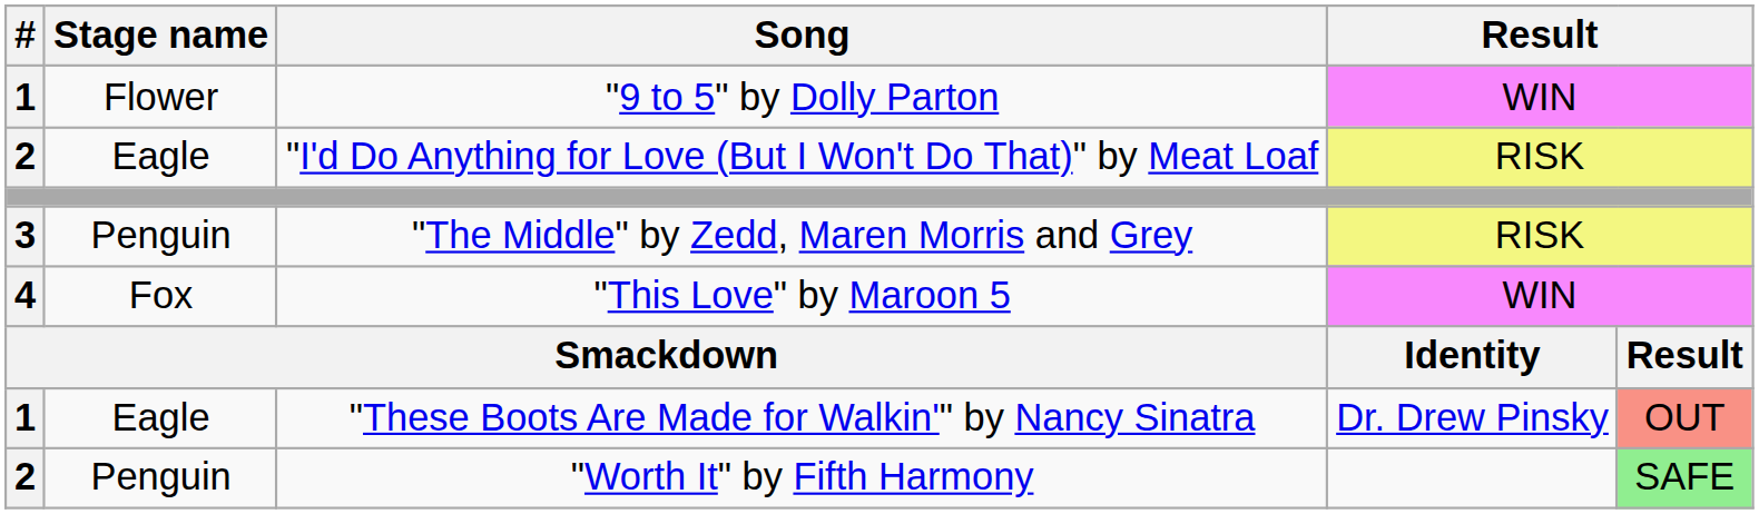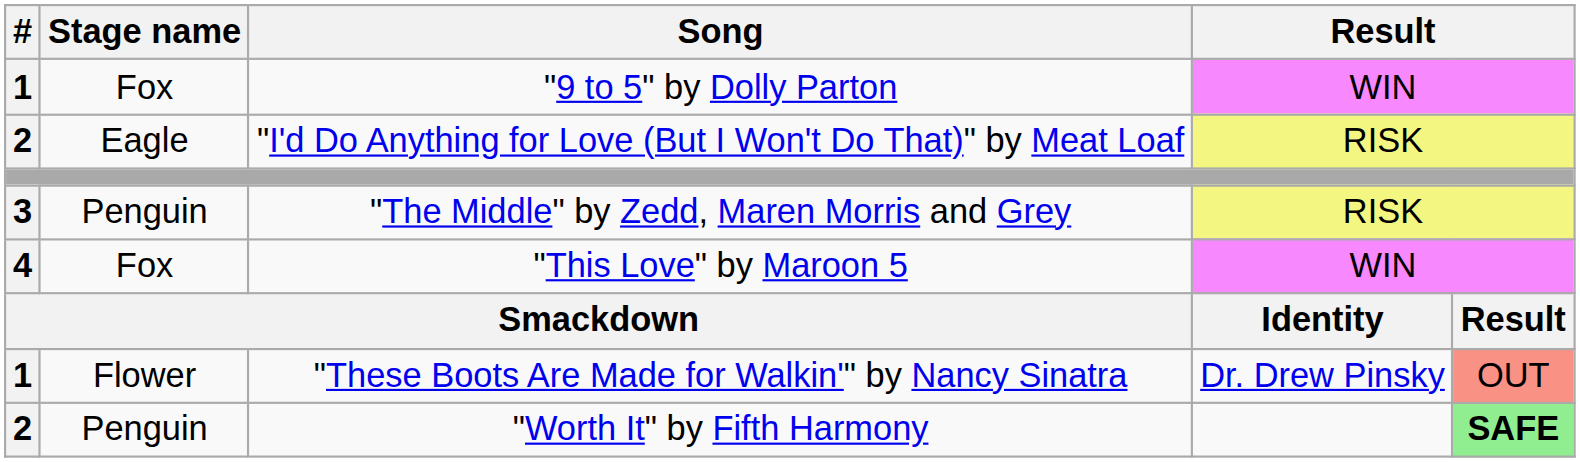 <table class="wikitable plainrowheaders" style="text-align: center;">
 <tr>
 <th>#</th>
 <th>Stage name</th>
 <th>Song</th>
 <th colspan=2>Result</th>
 </tr>
 <tr>
 <th>1</th>
-<td>Flower</td>
+<td>Fox</td>
 <td>"<a href='#'>9 to 5</a>" by <a href='#'>Dolly Parton</a></td>
 <td colspan=2 bgcolor=#F888FD>WIN</td>
 </tr>
 <tr>
 <th>2</th>
 <td>Eagle</td>
 <td>"<a href='#'>I'd Do Anything for Love (But I Won't Do That)</a>" by <a href='#'>Meat Loaf</a></td>
 <td colspan=2 bgcolor=#F3F781>RISK</td>
 </tr>
 <tr>
 <td colspan="5" style="background:darkgray"></td>
 </tr>
 <tr>
 <th>3</th>
 <td>Penguin</td>
 <td>"<a href='#'>The Middle</a>" by <a href='#'>Zedd</a>, <a href='#'>Maren Morris</a> and <a href='#'>Grey</a></td>
 <td colspan=2 bgcolor=#F3F781>RISK</td>
 </tr>
 <tr>
 <th>4</th>
 <td>Fox</td>
 <td>"<a href='#'>This Love</a>" by <a href='#'>Maroon 5</a></td>
 <td colspan=2 bgcolor=#F888FD>WIN</td>
 </tr>
 <tr>
 <th colspan="3">Smackdown</th>
 <th>Identity</th>
 <th>Result</th>
 </tr>
 <tr>
 <th>1</th>
-<td>Eagle</td>
+<td>Flower</td>
 <td>"<a href='#'>These Boots Are Made for Walkin'</a>" by <a href='#'>Nancy Sinatra</a></td>
 <td><a href='#'>Dr. Drew Pinsky</a></td>
 <td bgcolor=#F99185>OUT</td>
 </tr>
 <tr>
 <th>2</th>
 <td>Penguin</td>
 <td>"<a href='#'>Worth It</a>" by <a href='#'>Fifth Harmony</a></td>
 <td></td>
-<td bgcolor=lightgreen>SAFE</td>
+<td bgcolor=lightgreen><strong>SAFE</strong></td>
 </tr>
 </table>
